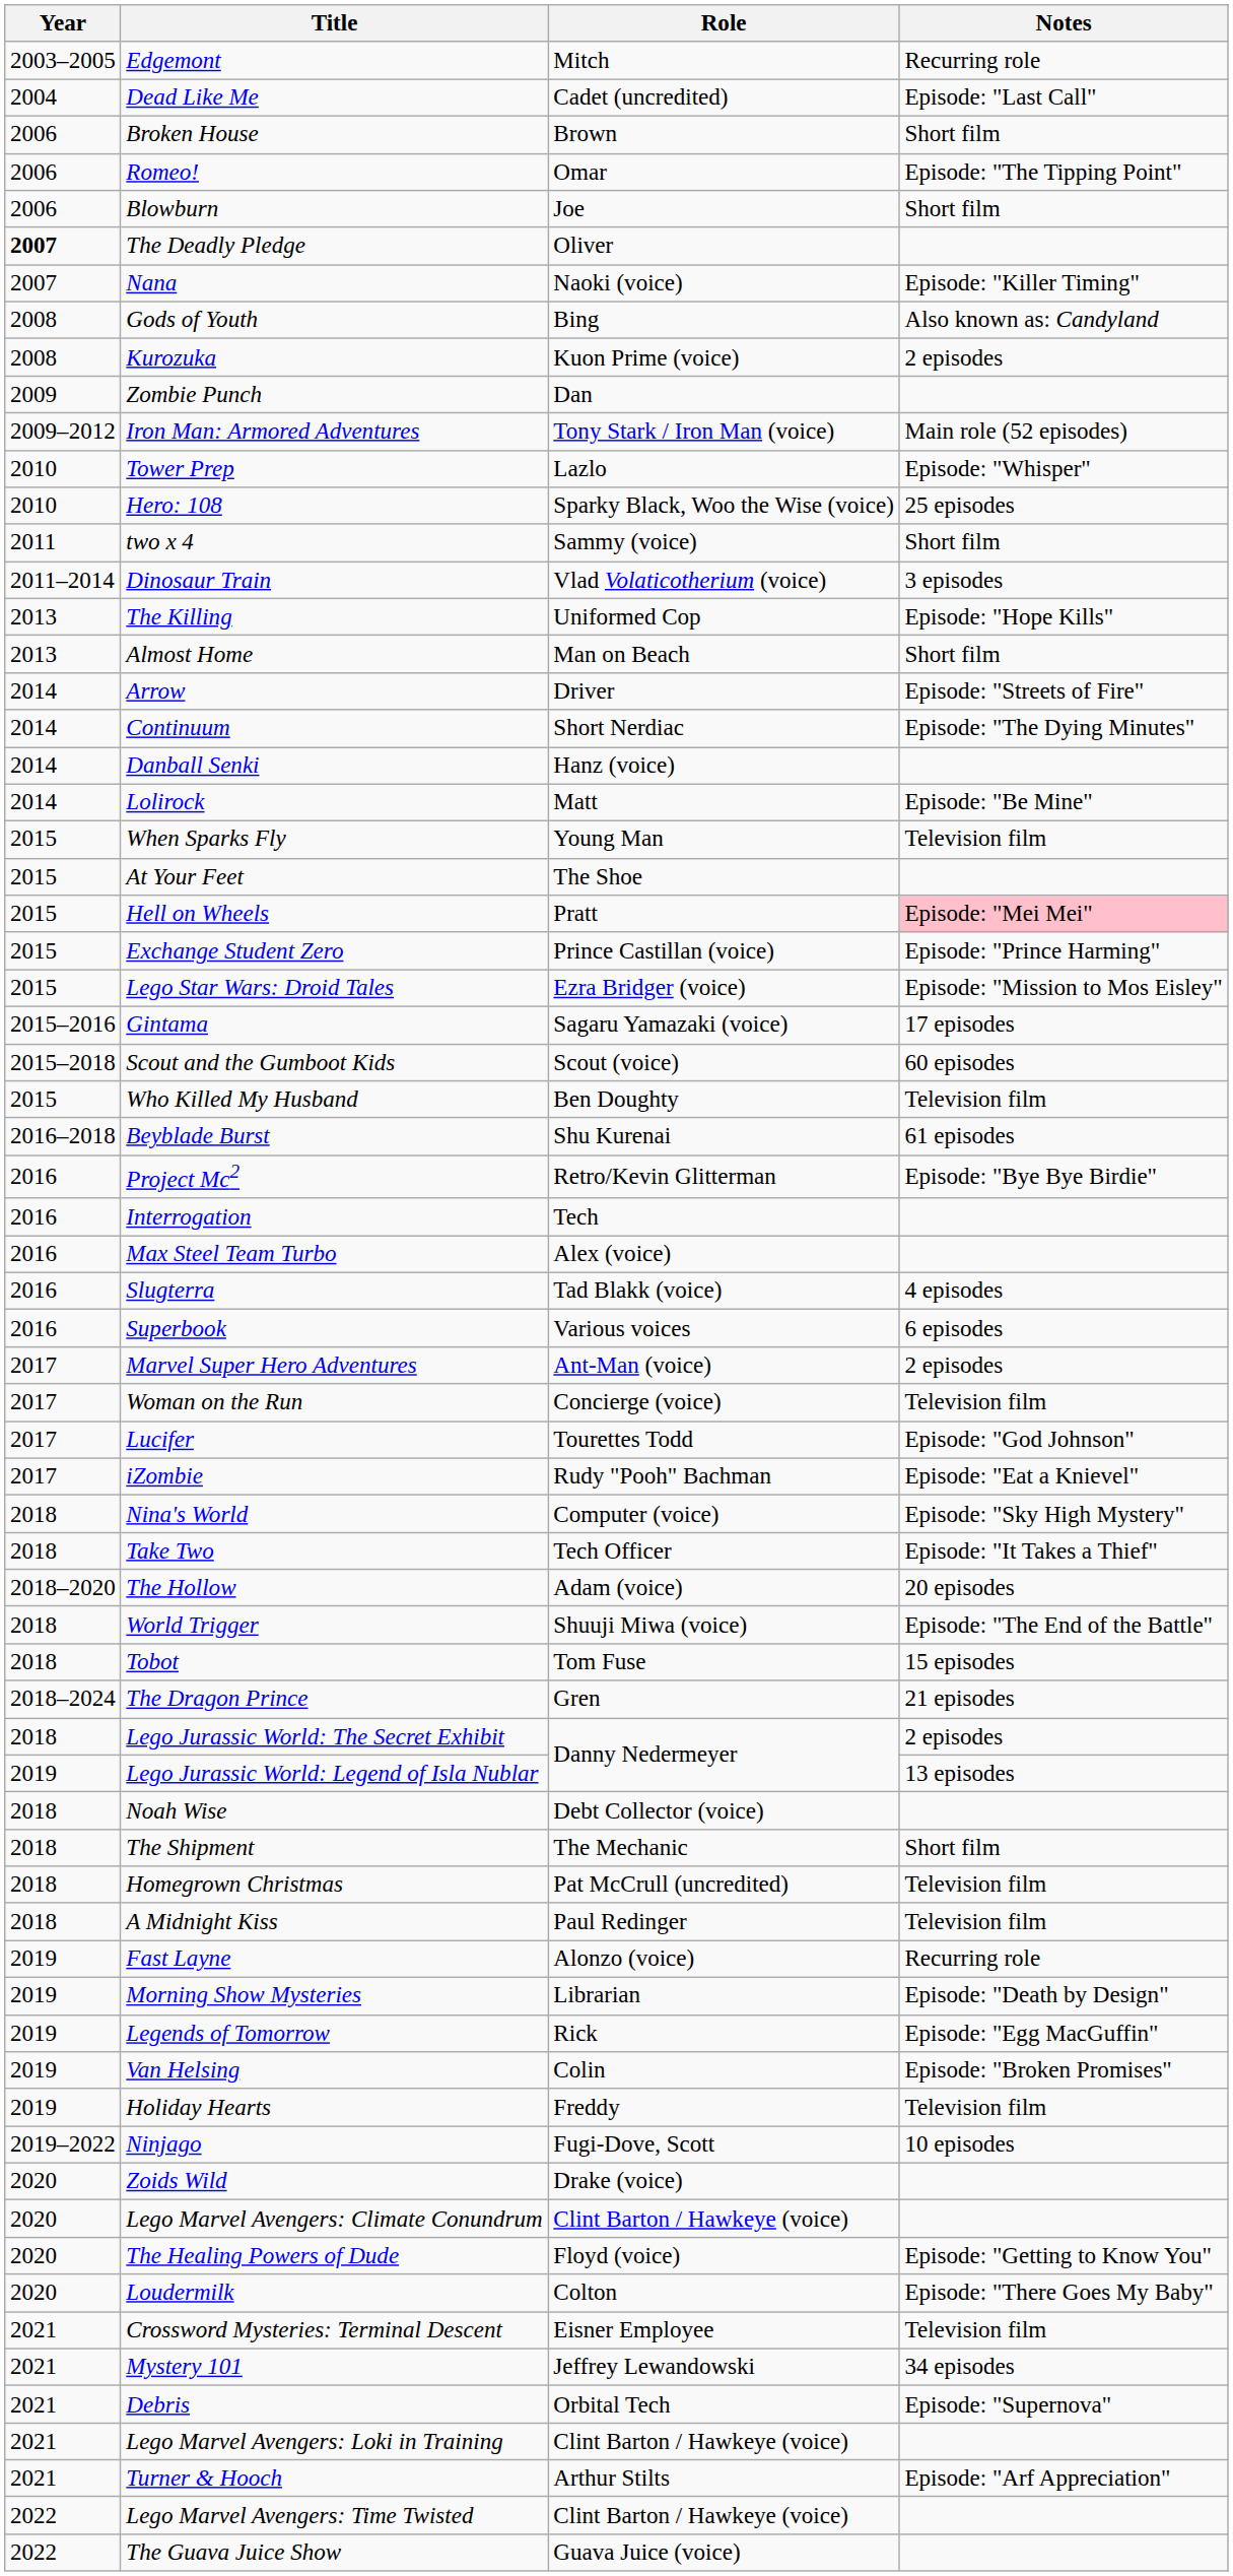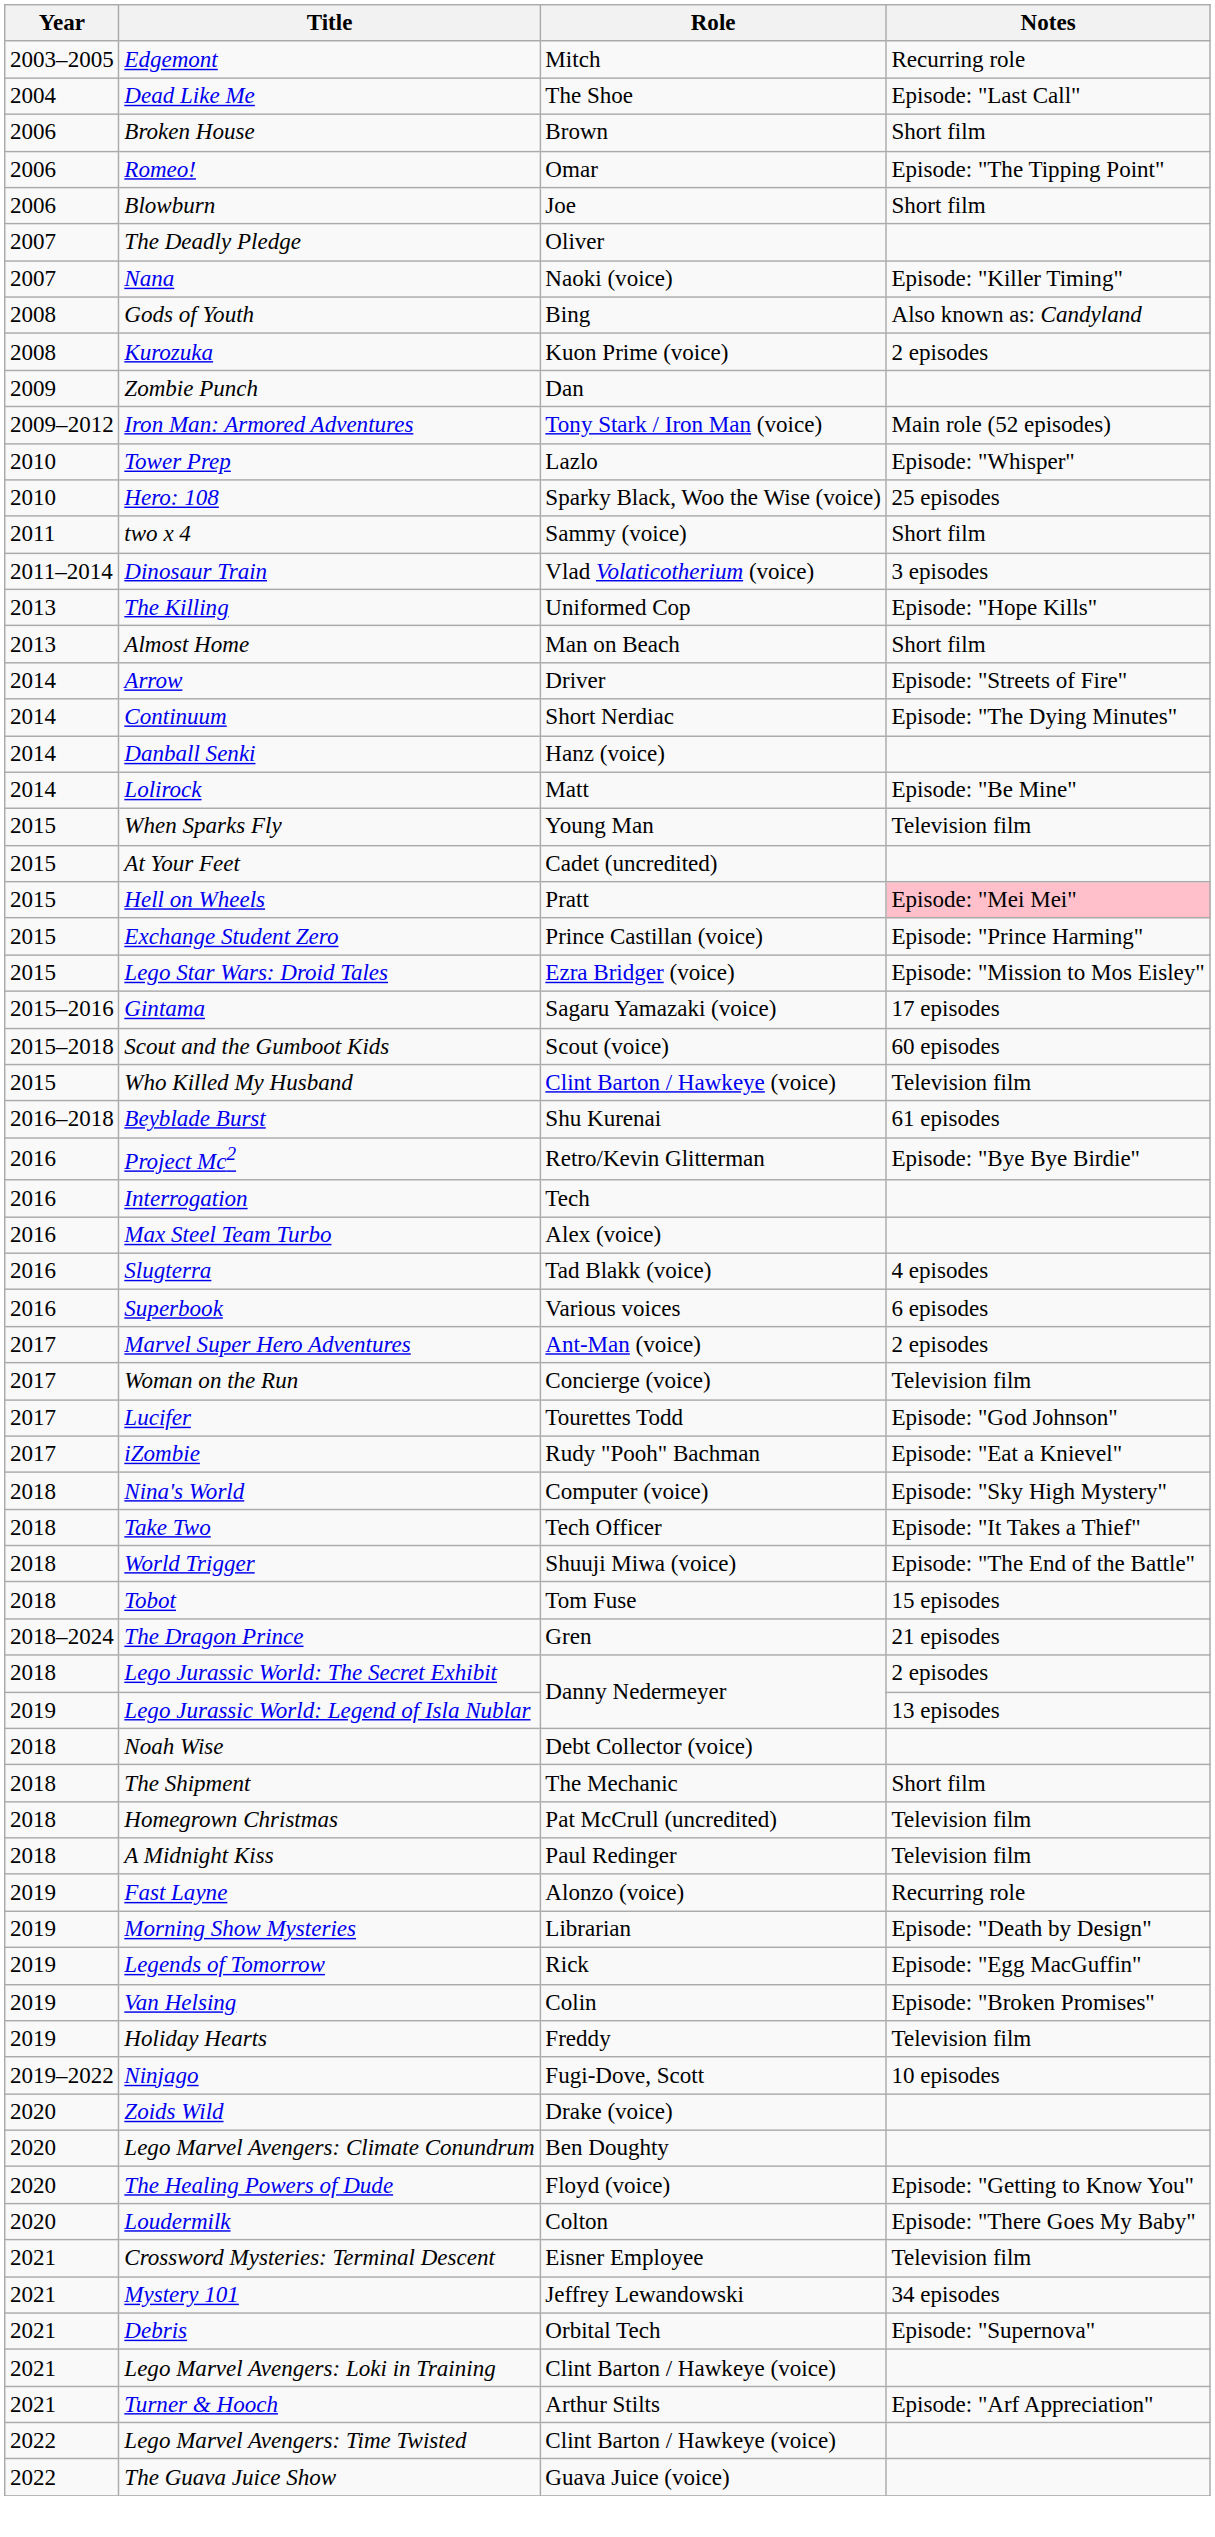 <table class="wikitable">
 <tr>
 <th>Year</th>
 <th>Title</th>
 <th>Role</th>
 <th>Notes</th>
 </tr>
 <tr>
 <td>2003–2005</td>
 <td><em><a href='#'>Edgemont</a></em></td>
 <td>Mitch</td>
 <td>Recurring role</td>
 </tr>
 <tr>
 <td>2004</td>
 <td><em><a href='#'>Dead Like Me</a></em></td>
-<td>Cadet (uncredited)</td>
+<td>The Shoe</td>
 <td>Episode: "Last Call"</td>
 </tr>
 <tr>
 <td>2006</td>
 <td><em>Broken House</em></td>
 <td>Brown</td>
 <td>Short film</td>
 </tr>
 <tr>
 <td>2006</td>
 <td><em><a href='#'>Romeo!</a></em></td>
 <td>Omar</td>
 <td>Episode: "The Tipping Point"</td>
 </tr>
 <tr>
 <td>2006</td>
 <td><em>Blowburn</em></td>
 <td>Joe</td>
 <td>Short film</td>
 </tr>
 <tr>
-<td><strong>2007</strong></td>
+<td>2007</td>
 <td><em>The Deadly Pledge</em></td>
 <td>Oliver</td>
 <td></td>
 </tr>
 <tr>
 <td>2007</td>
 <td><a href='#'><em>Nana</em></a></td>
 <td>Naoki (voice)</td>
 <td>Episode: "Killer Timing"</td>
 </tr>
 <tr>
 <td>2008</td>
 <td><em>Gods of Youth</em></td>
 <td>Bing</td>
 <td>Also known as: <em>Candyland</em></td>
 </tr>
 <tr>
 <td>2008</td>
 <td><em><a href='#'>Kurozuka</a></em></td>
 <td>Kuon Prime (voice)</td>
 <td>2 episodes</td>
 </tr>
 <tr>
 <td>2009</td>
 <td><em>Zombie Punch</em></td>
 <td>Dan</td>
 <td></td>
 </tr>
 <tr>
 <td>2009–2012</td>
 <td><em><a href='#'>Iron Man: Armored Adventures</a></em></td>
 <td><a href='#'>Tony Stark / Iron Man</a> (voice)</td>
 <td>Main role (52 episodes)</td>
 </tr>
 <tr>
 <td>2010</td>
 <td><em><a href='#'>Tower Prep</a></em></td>
 <td>Lazlo</td>
 <td>Episode: "Whisper"</td>
 </tr>
 <tr>
 <td>2010</td>
 <td><em><a href='#'>Hero: 108</a></em></td>
 <td>Sparky Black, Woo the Wise (voice)</td>
 <td>25 episodes</td>
 </tr>
 <tr>
 <td>2011</td>
 <td><em>two x 4</em></td>
 <td>Sammy (voice)</td>
 <td>Short film</td>
 </tr>
 <tr>
 <td>2011–2014</td>
 <td><em><a href='#'>Dinosaur Train</a></em></td>
 <td>Vlad <em><a href='#'>Volaticotherium</a></em> (voice)</td>
 <td>3 episodes</td>
 </tr>
 <tr>
 <td>2013</td>
 <td><em><a href='#'>The Killing</a></em></td>
 <td>Uniformed Cop</td>
 <td>Episode: "Hope Kills"</td>
 </tr>
 <tr>
 <td>2013</td>
 <td><em>Almost Home</em></td>
 <td>Man on Beach</td>
 <td>Short film</td>
 </tr>
 <tr>
 <td>2014</td>
 <td><em><a href='#'>Arrow</a></em></td>
 <td>Driver</td>
 <td>Episode: "Streets of Fire"</td>
 </tr>
 <tr>
 <td>2014</td>
 <td><em><a href='#'>Continuum</a></em></td>
 <td>Short Nerdiac</td>
 <td>Episode: "The Dying Minutes"</td>
 </tr>
 <tr>
 <td>2014</td>
 <td><em><a href='#'>Danball Senki</a></em></td>
 <td>Hanz (voice)</td>
 <td></td>
 </tr>
 <tr>
 <td>2014</td>
 <td><em><a href='#'>Lolirock</a></em></td>
 <td>Matt</td>
 <td>Episode: "Be Mine"</td>
 </tr>
 <tr>
 <td>2015</td>
 <td><em>When Sparks Fly</em></td>
 <td>Young Man</td>
 <td>Television film</td>
 </tr>
 <tr>
 <td>2015</td>
 <td><em>At Your Feet</em></td>
-<td>The Shoe</td>
+<td>Cadet (uncredited)</td>
 <td></td>
 </tr>
 <tr>
 <td>2015</td>
 <td><em><a href='#'>Hell on Wheels</a></em></td>
 <td>Pratt</td>
 <td style="background: pink;">Episode: "Mei Mei"</td>
 </tr>
 <tr>
 <td>2015</td>
 <td><em><a href='#'>Exchange Student Zero</a></em></td>
 <td>Prince Castillan (voice)</td>
 <td>Episode: "Prince Harming"</td>
 </tr>
 <tr>
 <td>2015</td>
 <td><em><a href='#'>Lego Star Wars: Droid Tales</a></em></td>
 <td><a href='#'>Ezra Bridger</a> (voice)</td>
 <td>Episode: "Mission to Mos Eisley"</td>
 </tr>
 <tr>
 <td>2015–2016</td>
 <td><em><a href='#'>Gintama</a></em></td>
 <td>Sagaru Yamazaki (voice)</td>
 <td>17 episodes</td>
 </tr>
 <tr>
 <td>2015–2018</td>
 <td><em>Scout and the Gumboot Kids</em></td>
 <td>Scout (voice)</td>
 <td>60 episodes</td>
 </tr>
 <tr>
 <td>2015</td>
 <td><em>Who Killed My Husband</em></td>
-<td>Ben Doughty</td>
+<td><a href='#'>Clint Barton / Hawkeye</a> (voice)</td>
 <td>Television film</td>
 </tr>
 <tr>
 <td>2016–2018</td>
 <td><em><a href='#'>Beyblade Burst</a></em></td>
 <td>Shu Kurenai</td>
 <td>61 episodes</td>
 </tr>
 <tr>
 <td>2016</td>
 <td><em><a href='#'>Project Mc<sup>2</sup></a></em></td>
 <td>Retro/Kevin Glitterman</td>
 <td>Episode: "Bye Bye Birdie"</td>
 </tr>
 <tr>
 <td>2016</td>
 <td><em><a href='#'>Interrogation</a></em></td>
 <td>Tech</td>
 <td></td>
 </tr>
 <tr>
 <td>2016</td>
 <td><em><a href='#'>Max Steel Team Turbo</a></em></td>
 <td>Alex (voice)</td>
 <td></td>
 </tr>
 <tr>
 <td>2016</td>
 <td><em><a href='#'>Slugterra</a></em></td>
 <td>Tad Blakk (voice)</td>
 <td>4 episodes</td>
 </tr>
 <tr>
 <td>2016</td>
 <td><em><a href='#'>Superbook</a></em></td>
 <td>Various voices</td>
 <td>6 episodes</td>
 </tr>
 <tr>
 <td>2017</td>
 <td><em><a href='#'>Marvel Super Hero Adventures</a></em></td>
 <td><a href='#'>Ant-Man</a> (voice)</td>
 <td>2 episodes</td>
 </tr>
 <tr>
 <td>2017</td>
 <td><em>Woman on the Run</em></td>
 <td>Concierge (voice)</td>
 <td>Television film</td>
 </tr>
 <tr>
 <td>2017</td>
 <td><em><a href='#'>Lucifer</a></em></td>
 <td>Tourettes Todd</td>
 <td>Episode: "God Johnson"</td>
 </tr>
 <tr>
 <td>2017</td>
 <td><em><a href='#'>iZombie</a></em></td>
 <td>Rudy "Pooh" Bachman</td>
 <td>Episode: "Eat a Knievel"</td>
 </tr>
 <tr>
 <td>2018</td>
 <td><em><a href='#'>Nina's World</a></em></td>
 <td>Computer (voice)</td>
 <td>Episode: "Sky High Mystery"</td>
 </tr>
 <tr>
 <td>2018</td>
 <td><em><a href='#'>Take Two</a></em></td>
 <td>Tech Officer</td>
 <td>Episode: "It Takes a Thief"</td>
-</tr>
-<tr>
-<td>2018–2020</td>
-<td><em><a href='#'>The Hollow</a></em></td>
-<td>Adam (voice)</td>
-<td>20 episodes</td>
 </tr>
 <tr>
 <td>2018</td>
 <td><em><a href='#'>World Trigger</a></em></td>
 <td>Shuuji Miwa (voice)</td>
 <td>Episode: "The End of the Battle"</td>
 </tr>
 <tr>
 <td>2018</td>
 <td><em><a href='#'>Tobot</a></em></td>
 <td>Tom Fuse</td>
 <td>15 episodes</td>
 </tr>
 <tr>
 <td>2018–2024</td>
 <td><em><a href='#'>The Dragon Prince</a></em></td>
 <td>Gren</td>
 <td>21 episodes</td>
 </tr>
 <tr>
 <td>2018</td>
 <td><em><a href='#'>Lego Jurassic World: The Secret Exhibit</a></em></td>
 <td rowspan="2">Danny Nedermeyer</td>
 <td>2 episodes</td>
 </tr>
 <tr>
 <td>2019</td>
 <td><em><a href='#'>Lego Jurassic World: Legend of Isla Nublar</a></em></td>
 <td>13 episodes</td>
 </tr>
 <tr>
 <td>2018</td>
 <td><em>Noah Wise</em></td>
 <td>Debt Collector (voice)</td>
 <td></td>
 </tr>
 <tr>
 <td>2018</td>
 <td><em>The Shipment</em></td>
 <td>The Mechanic</td>
 <td>Short film</td>
 </tr>
 <tr>
 <td>2018</td>
 <td><em>Homegrown Christmas</em></td>
 <td>Pat McCrull (uncredited)</td>
 <td>Television film</td>
 </tr>
 <tr>
 <td>2018</td>
 <td><em>A Midnight Kiss</em></td>
 <td>Paul Redinger</td>
 <td>Television film</td>
 </tr>
 <tr>
 <td>2019</td>
 <td><em><a href='#'>Fast Layne</a></em></td>
 <td>Alonzo (voice)</td>
 <td>Recurring role</td>
 </tr>
 <tr>
 <td>2019</td>
 <td><em><a href='#'>Morning Show Mysteries</a></em></td>
 <td>Librarian</td>
 <td>Episode: "Death by Design"</td>
 </tr>
 <tr>
 <td>2019</td>
 <td><em><a href='#'>Legends of Tomorrow</a></em></td>
 <td>Rick</td>
 <td>Episode: "Egg MacGuffin"</td>
 </tr>
 <tr>
 <td>2019</td>
 <td><em><a href='#'>Van Helsing</a></em></td>
 <td>Colin</td>
 <td>Episode: "Broken Promises"</td>
 </tr>
 <tr>
 <td>2019</td>
 <td><em>Holiday Hearts</em></td>
 <td>Freddy</td>
 <td>Television film</td>
 </tr>
 <tr>
 <td>2019–2022</td>
 <td><em><a href='#'>Ninjago</a></em></td>
 <td>Fugi-Dove, Scott</td>
 <td>10 episodes</td>
 </tr>
 <tr>
 <td>2020</td>
 <td><em><a href='#'>Zoids Wild</a></em></td>
 <td>Drake (voice)</td>
 <td></td>
 </tr>
 <tr>
 <td>2020</td>
 <td><em>Lego Marvel Avengers: Climate Conundrum</em></td>
-<td><a href='#'>Clint Barton / Hawkeye</a> (voice)</td>
+<td>Ben Doughty</td>
 <td></td>
 </tr>
 <tr>
 <td>2020</td>
 <td><em><a href='#'>The Healing Powers of Dude</a></em></td>
 <td>Floyd (voice)</td>
 <td>Episode: "Getting to Know You"</td>
 </tr>
 <tr>
 <td>2020</td>
 <td><em><a href='#'>Loudermilk</a></em></td>
 <td>Colton</td>
 <td>Episode: "There Goes My Baby"</td>
 </tr>
 <tr>
 <td>2021</td>
 <td><em>Crossword Mysteries: Terminal Descent</em></td>
 <td>Eisner Employee</td>
 <td>Television film</td>
 </tr>
 <tr>
 <td>2021</td>
 <td><em><a href='#'>Mystery 101</a></em></td>
 <td>Jeffrey Lewandowski</td>
 <td>34 episodes</td>
 </tr>
 <tr>
 <td>2021</td>
 <td><em><a href='#'>Debris</a></em></td>
 <td>Orbital Tech</td>
 <td>Episode: "Supernova"</td>
 </tr>
 <tr>
 <td>2021</td>
 <td><em>Lego Marvel Avengers: Loki in Training</em></td>
 <td>Clint Barton / Hawkeye (voice)</td>
 <td></td>
 </tr>
 <tr>
 <td>2021</td>
 <td><em><a href='#'>Turner & Hooch</a></em></td>
 <td>Arthur Stilts</td>
 <td>Episode: "Arf Appreciation"</td>
 </tr>
 <tr>
 <td>2022</td>
 <td><em>Lego Marvel Avengers: Time Twisted</em></td>
 <td>Clint Barton / Hawkeye (voice)</td>
 <td></td>
 </tr>
 <tr>
 <td>2022</td>
 <td><em>The Guava Juice Show</em></td>
 <td>Guava Juice (voice)</td>
 <td></td>
 </tr>
 </table>
